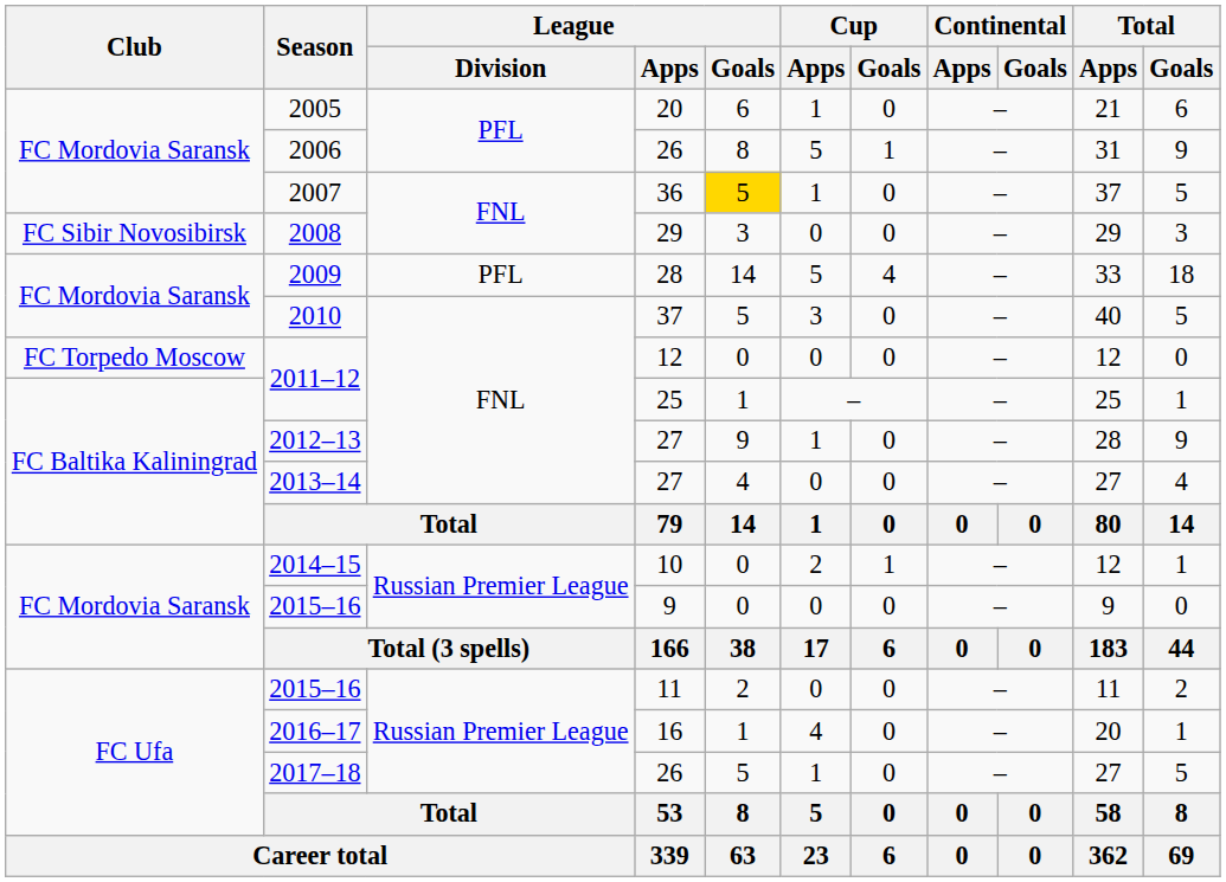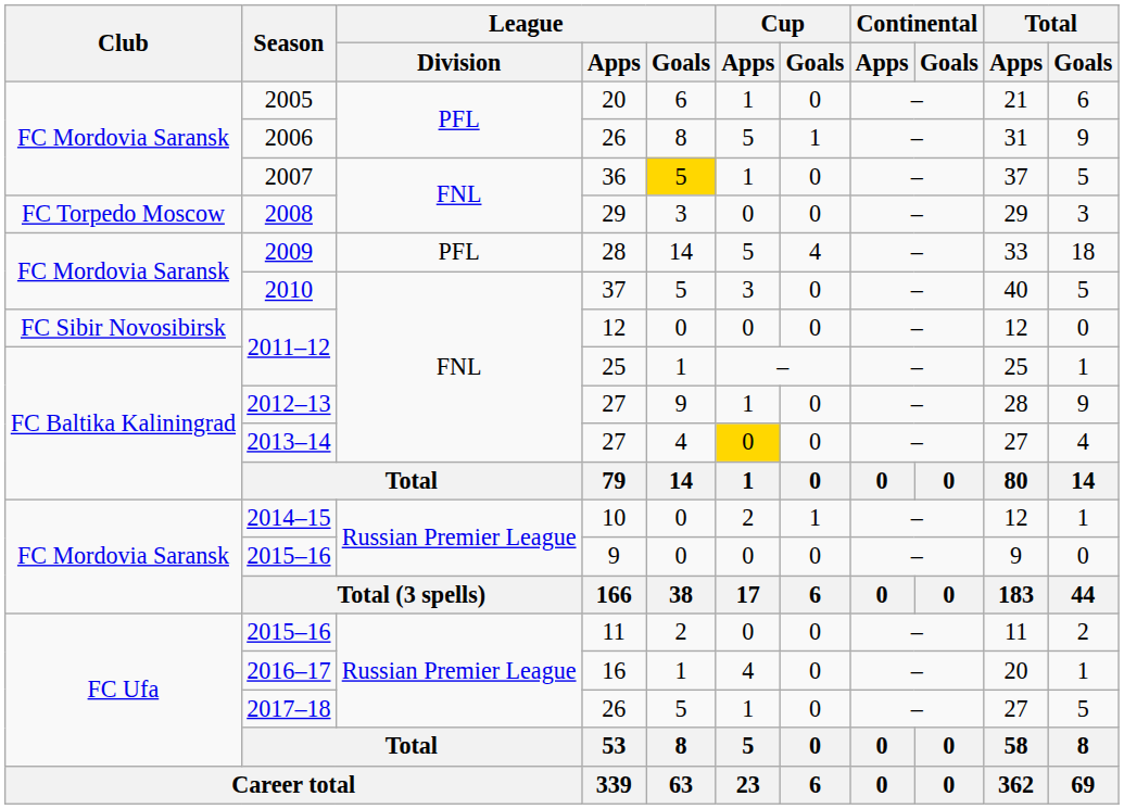 <table class="wikitable" style="text-align: center;">
 <tr>
 <th rowspan=2>Club</th>
 <th rowspan=2>Season</th>
 <th colspan=3>League</th>
 <th colspan=2>Cup</th>
 <th colspan=2>Continental</th>
 <th colspan=2>Total</th>
 </tr>
 <tr>
 <th>Division</th>
 <th>Apps</th>
 <th>Goals</th>
 <th>Apps</th>
 <th>Goals</th>
 <th>Apps</th>
 <th>Goals</th>
 <th>Apps</th>
 <th>Goals</th>
 </tr>
 <tr>
 <td rowspan=3><a href='#'>FC Mordovia Saransk</a></td>
 <td>2005</td>
 <td rowspan=2><a href='#'>PFL</a></td>
 <td>20</td>
 <td>6</td>
 <td>1</td>
 <td>0</td>
 <td colspan=2>–</td>
 <td>21</td>
 <td>6</td>
 </tr>
 <tr>
 <td>2006</td>
 <td>26</td>
 <td>8</td>
 <td>5</td>
 <td>1</td>
 <td colspan=2>–</td>
 <td>31</td>
 <td>9</td>
 </tr>
 <tr>
 <td>2007</td>
 <td rowspan=2><a href='#'>FNL</a></td>
 <td>36</td>
 <td style="background: gold;">5</td>
 <td>1</td>
 <td>0</td>
 <td colspan=2>–</td>
 <td>37</td>
 <td>5</td>
 </tr>
 <tr>
-<td><a href='#'>FC Sibir Novosibirsk</a></td>
+<td><a href='#'>FC Torpedo Moscow</a></td>
 <td><a href='#'>2008</a></td>
 <td>29</td>
 <td>3</td>
 <td>0</td>
 <td>0</td>
 <td colspan=2>–</td>
 <td>29</td>
 <td>3</td>
 </tr>
 <tr>
 <td rowspan=2><a href='#'>FC Mordovia Saransk</a></td>
 <td><a href='#'>2009</a></td>
 <td>PFL</td>
 <td>28</td>
 <td>14</td>
 <td>5</td>
 <td>4</td>
 <td colspan=2>–</td>
 <td>33</td>
 <td>18</td>
 </tr>
 <tr>
 <td><a href='#'>2010</a></td>
 <td rowspan=5>FNL</td>
 <td>37</td>
 <td>5</td>
 <td>3</td>
 <td>0</td>
 <td colspan=2>–</td>
 <td>40</td>
 <td>5</td>
 </tr>
 <tr>
-<td><a href='#'>FC Torpedo Moscow</a></td>
+<td><a href='#'>FC Sibir Novosibirsk</a></td>
 <td rowspan=2><a href='#'>2011–12</a></td>
 <td>12</td>
 <td>0</td>
 <td>0</td>
 <td>0</td>
 <td colspan=2>–</td>
 <td>12</td>
 <td>0</td>
 </tr>
 <tr>
 <td rowspan=4><a href='#'>FC Baltika Kaliningrad</a></td>
 <td>25</td>
 <td>1</td>
 <td colspan=2>–</td>
 <td colspan=2>–</td>
 <td>25</td>
 <td>1</td>
 </tr>
 <tr>
 <td><a href='#'>2012–13</a></td>
 <td>27</td>
 <td>9</td>
 <td>1</td>
 <td>0</td>
 <td colspan=2>–</td>
 <td>28</td>
 <td>9</td>
 </tr>
 <tr>
 <td><a href='#'>2013–14</a></td>
 <td>27</td>
 <td>4</td>
-<td>0</td>
+<td style="background: gold;">0</td>
 <td>0</td>
 <td colspan=2>–</td>
 <td>27</td>
 <td>4</td>
 </tr>
 <tr>
 <th colspan=2>Total</th>
 <th>79</th>
 <th>14</th>
 <th>1</th>
 <th>0</th>
 <th>0</th>
 <th>0</th>
 <th>80</th>
 <th>14</th>
 </tr>
 <tr>
 <td rowspan=3><a href='#'>FC Mordovia Saransk</a></td>
 <td><a href='#'>2014–15</a></td>
 <td rowspan=2><a href='#'>Russian Premier League</a></td>
 <td>10</td>
 <td>0</td>
 <td>2</td>
 <td>1</td>
 <td colspan=2>–</td>
 <td>12</td>
 <td>1</td>
 </tr>
 <tr>
 <td><a href='#'>2015–16</a></td>
 <td>9</td>
 <td>0</td>
 <td>0</td>
 <td>0</td>
 <td colspan=2>–</td>
 <td>9</td>
 <td>0</td>
 </tr>
 <tr>
 <th colspan=2>Total (3 spells)</th>
 <th>166</th>
 <th>38</th>
 <th>17</th>
 <th>6</th>
 <th>0</th>
 <th>0</th>
 <th>183</th>
 <th>44</th>
 </tr>
 <tr>
 <td rowspan=4><a href='#'>FC Ufa</a></td>
 <td><a href='#'>2015–16</a></td>
 <td rowspan=3><a href='#'>Russian Premier League</a></td>
 <td>11</td>
 <td>2</td>
 <td>0</td>
 <td>0</td>
 <td colspan=2>–</td>
 <td>11</td>
 <td>2</td>
 </tr>
 <tr>
 <td><a href='#'>2016–17</a></td>
 <td>16</td>
 <td>1</td>
 <td>4</td>
 <td>0</td>
 <td colspan=2>–</td>
 <td>20</td>
 <td>1</td>
 </tr>
 <tr>
 <td><a href='#'>2017–18</a></td>
 <td>26</td>
 <td>5</td>
 <td>1</td>
 <td>0</td>
 <td colspan=2>–</td>
 <td>27</td>
 <td>5</td>
 </tr>
 <tr>
 <th colspan=2>Total</th>
 <th>53</th>
 <th>8</th>
 <th>5</th>
 <th>0</th>
 <th>0</th>
 <th>0</th>
 <th>58</th>
 <th>8</th>
 </tr>
 <tr>
 <th colspan=3>Career total</th>
 <th>339</th>
 <th>63</th>
 <th>23</th>
 <th>6</th>
 <th>0</th>
 <th>0</th>
 <th>362</th>
 <th>69</th>
 </tr>
 </table>
